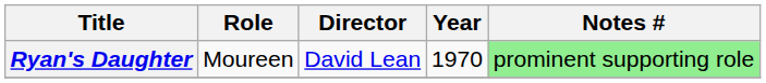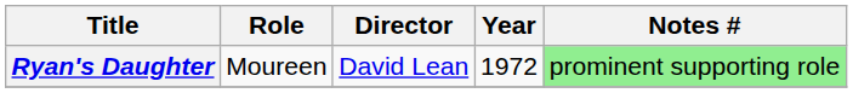 <table class="wikitable plainrowheaders sortable">
 <tr>
 <th scope="col">Title</th>
 <th scope="col">Role</th>
 <th scope="col">Director</th>
 <th scope="col">Year</th>
 <th scope="col" class="unsortable">Notes #</th>
 </tr>
 <tr>
 <th scope="row"><em><a href='#'>Ryan's Daughter</a></em></th>
 <td>Moureen</td>
 <td><a href='#'>David Lean</a></td>
-<td>1970</td>
+<td>1972</td>
 <td style="background: lightgreen;">prominent supporting role</td>
 </tr>
 <tr>
 </tr>
 </table>
